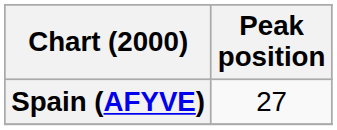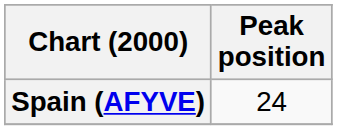 <table class="wikitable">
 <tr>
 <th align="center">Chart (2000)</th>
 <th align="center">Peak<br>position</th>
 </tr>
 <tr>
 <th scope="row">Spain (<a href='#'>AFYVE</a>)</th>
-<td align="center">27</td>
+<td align="center">24</td>
 </tr>
 <tr>
 </tr>
 </table>
